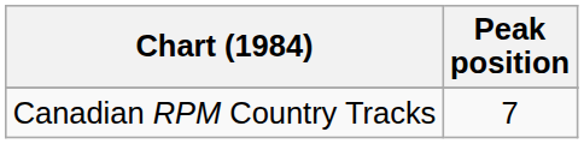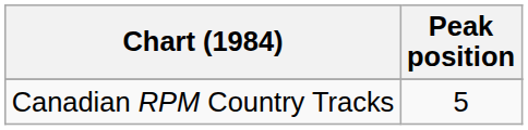 <table class="wikitable sortable">
 <tr>
 <th align="left">Chart (1984)</th>
 <th align="center">Peak<br>position</th>
 </tr>
 <tr>
 </tr>
 <tr>
 <td align="left">Canadian <em>RPM</em> Country Tracks</td>
-<td align="center">7</td>
+<td align="center">5</td>
 </tr>
 </table>
